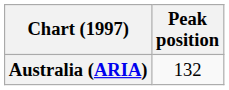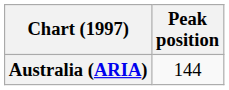 <table class="wikitable plainrowheaders" style="text-align:center">
 <tr>
 <th scope="col">Chart (1997)</th>
 <th scope="col">Peak<br>position</th>
 </tr>
 <tr>
 <th scope="row">Australia (<a href='#'>ARIA</a>)</th>
-<td>132</td>
+<td>144</td>
 </tr>
 </table>
